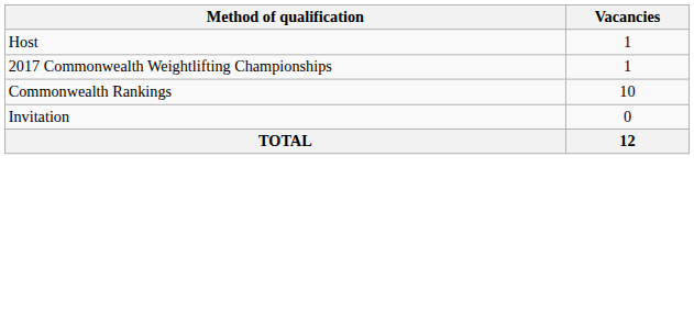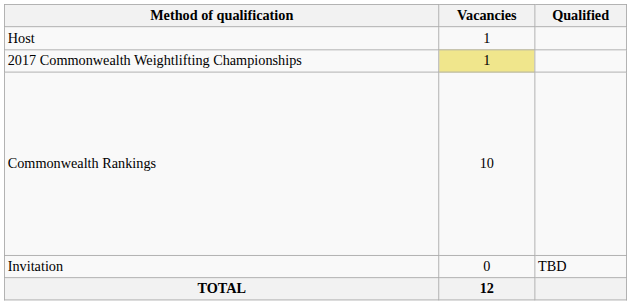 <table class = "wikitable" width=700>
 <tr>
 <th>Method of qualification</th>
 <th>Vacancies</th>
+<th>Qualified</th>
 </tr>
 <tr>
 <td>Host</td>
 <td align="center">1</td>
+<td></td>
 </tr>
 <tr>
 <td>2017 Commonwealth Weightlifting Championships</td>
-<td align="center">1</td>
+<td align="center" style="background: khaki;">1</td>
+<td></td>
 </tr>
 <tr>
 <td>Commonwealth Rankings</td>
 <td align="center">10</td>
+<td><br><br><br><br><br><s></s><br><br><br><s></s><br><br><br></td>
 </tr>
 <tr>
 <td>Invitation</td>
 <td align="center">0</td>
+<td>TBD</td>
 </tr>
 <tr>
 <th>TOTAL</th>
 <th>12</th>
+<th></th>
 </tr>
 </table>
